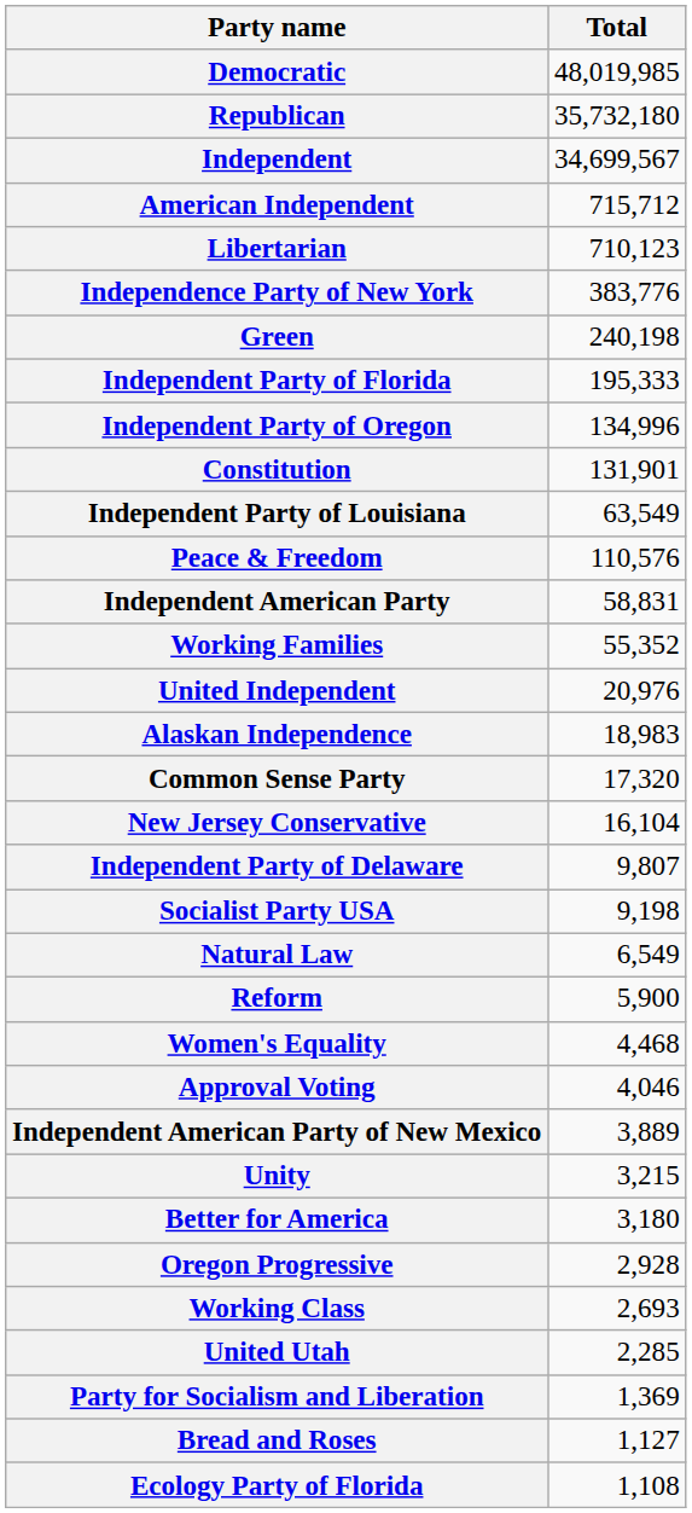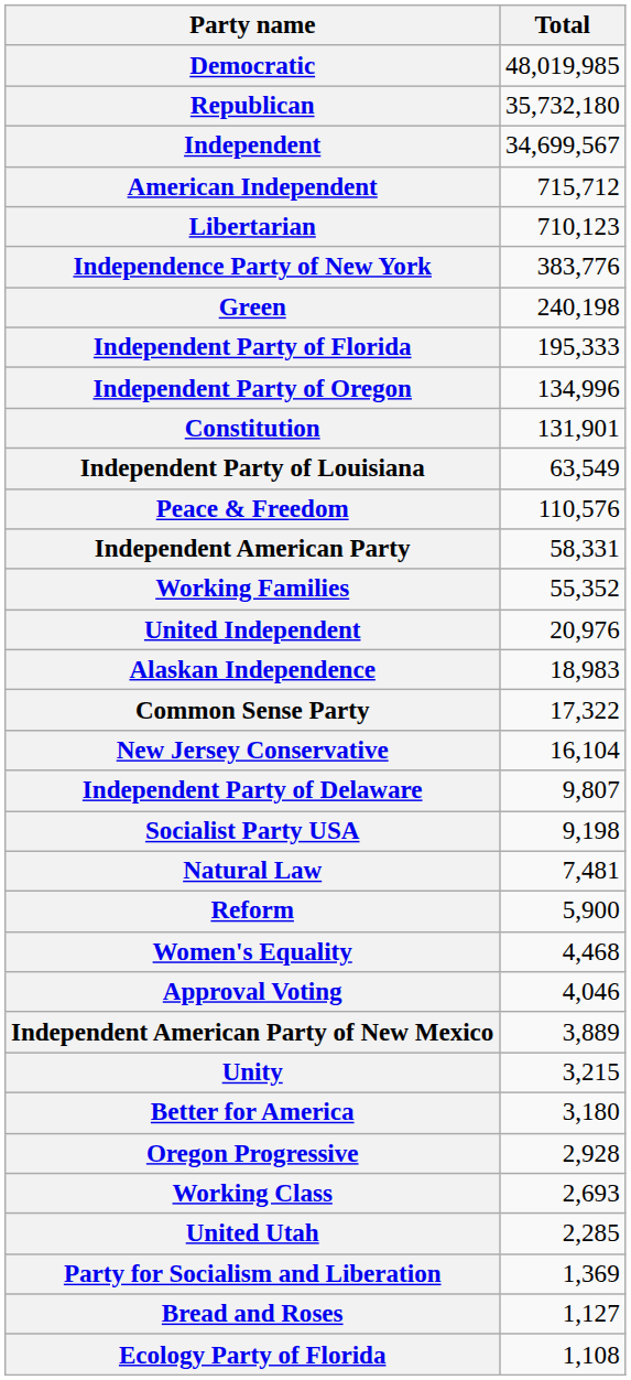 <table class="wikitable" style=text-align:right>
 <tr>
 <th>Party name</th>
 <th>Total</th>
 </tr>
 <tr>
 <th><a href='#'>Democratic</a></th>
 <td>48,019,985</td>
 </tr>
 <tr>
 <th><a href='#'>Republican</a></th>
 <td>35,732,180</td>
 </tr>
 <tr>
 <th><a href='#'>Independent</a></th>
 <td>34,699,567</td>
 </tr>
 <tr>
 <th><a href='#'>American Independent</a></th>
 <td>715,712</td>
 </tr>
 <tr>
 <th><a href='#'>Libertarian</a></th>
 <td>710,123</td>
 </tr>
 <tr>
 <th><a href='#'>Independence Party of New York</a></th>
 <td>383,776</td>
 </tr>
 <tr>
 <th><a href='#'>Green</a></th>
 <td>240,198</td>
 </tr>
 <tr>
 <th><a href='#'>Independent Party of Florida</a></th>
 <td>195,333</td>
 </tr>
 <tr>
 <th><a href='#'>Independent Party of Oregon</a></th>
 <td>134,996</td>
 </tr>
 <tr>
 <th><a href='#'>Constitution</a></th>
 <td>131,901</td>
 </tr>
 <tr>
 <th>Independent Party of Louisiana</th>
 <td>63,549</td>
 </tr>
 <tr>
 <th><a href='#'>Peace & Freedom</a></th>
 <td>110,576</td>
 </tr>
 <tr>
 <th>Independent American Party</th>
-<td>58,831</td>
+<td>58,331</td>
 </tr>
 <tr>
 <th><a href='#'>Working Families</a></th>
 <td>55,352</td>
 </tr>
 <tr>
 <th><a href='#'>United Independent</a></th>
 <td>20,976</td>
 </tr>
 <tr>
 <th><a href='#'>Alaskan Independence</a></th>
 <td>18,983</td>
 </tr>
 <tr>
 <th>Common Sense Party</th>
-<td>17,320</td>
+<td>17,322</td>
 </tr>
 <tr>
 <th><a href='#'>New Jersey Conservative</a></th>
 <td>16,104</td>
 </tr>
 <tr>
 <th><a href='#'>Independent Party of Delaware</a></th>
 <td>9,807</td>
 </tr>
 <tr>
 <th><a href='#'>Socialist Party USA</a></th>
 <td>9,198</td>
 </tr>
 <tr>
 <th><a href='#'>Natural Law</a></th>
-<td>6,549</td>
+<td>7,481</td>
 </tr>
 <tr>
 <th><a href='#'>Reform</a></th>
 <td>5,900</td>
 </tr>
 <tr>
 <th><a href='#'>Women's Equality</a></th>
 <td>4,468</td>
 </tr>
 <tr>
 <th><a href='#'>Approval Voting</a></th>
 <td>4,046</td>
 </tr>
 <tr>
 <th>Independent American Party of New Mexico</th>
 <td>3,889</td>
 </tr>
 <tr>
 <th><a href='#'>Unity</a></th>
 <td>3,215</td>
 </tr>
 <tr>
 <th><a href='#'>Better for America</a></th>
 <td>3,180</td>
 </tr>
 <tr>
 <th><a href='#'>Oregon Progressive</a></th>
 <td>2,928</td>
 </tr>
 <tr>
 <th><a href='#'>Working Class</a></th>
 <td>2,693</td>
 </tr>
 <tr>
 <th><a href='#'>United Utah</a></th>
 <td>2,285</td>
 </tr>
 <tr>
 <th><a href='#'>Party for Socialism and Liberation</a></th>
 <td>1,369</td>
 </tr>
 <tr>
 <th><a href='#'>Bread and Roses</a></th>
 <td>1,127</td>
 </tr>
 <tr>
 <th><a href='#'>Ecology Party of Florida</a></th>
 <td>1,108</td>
 </tr>
 </table>
